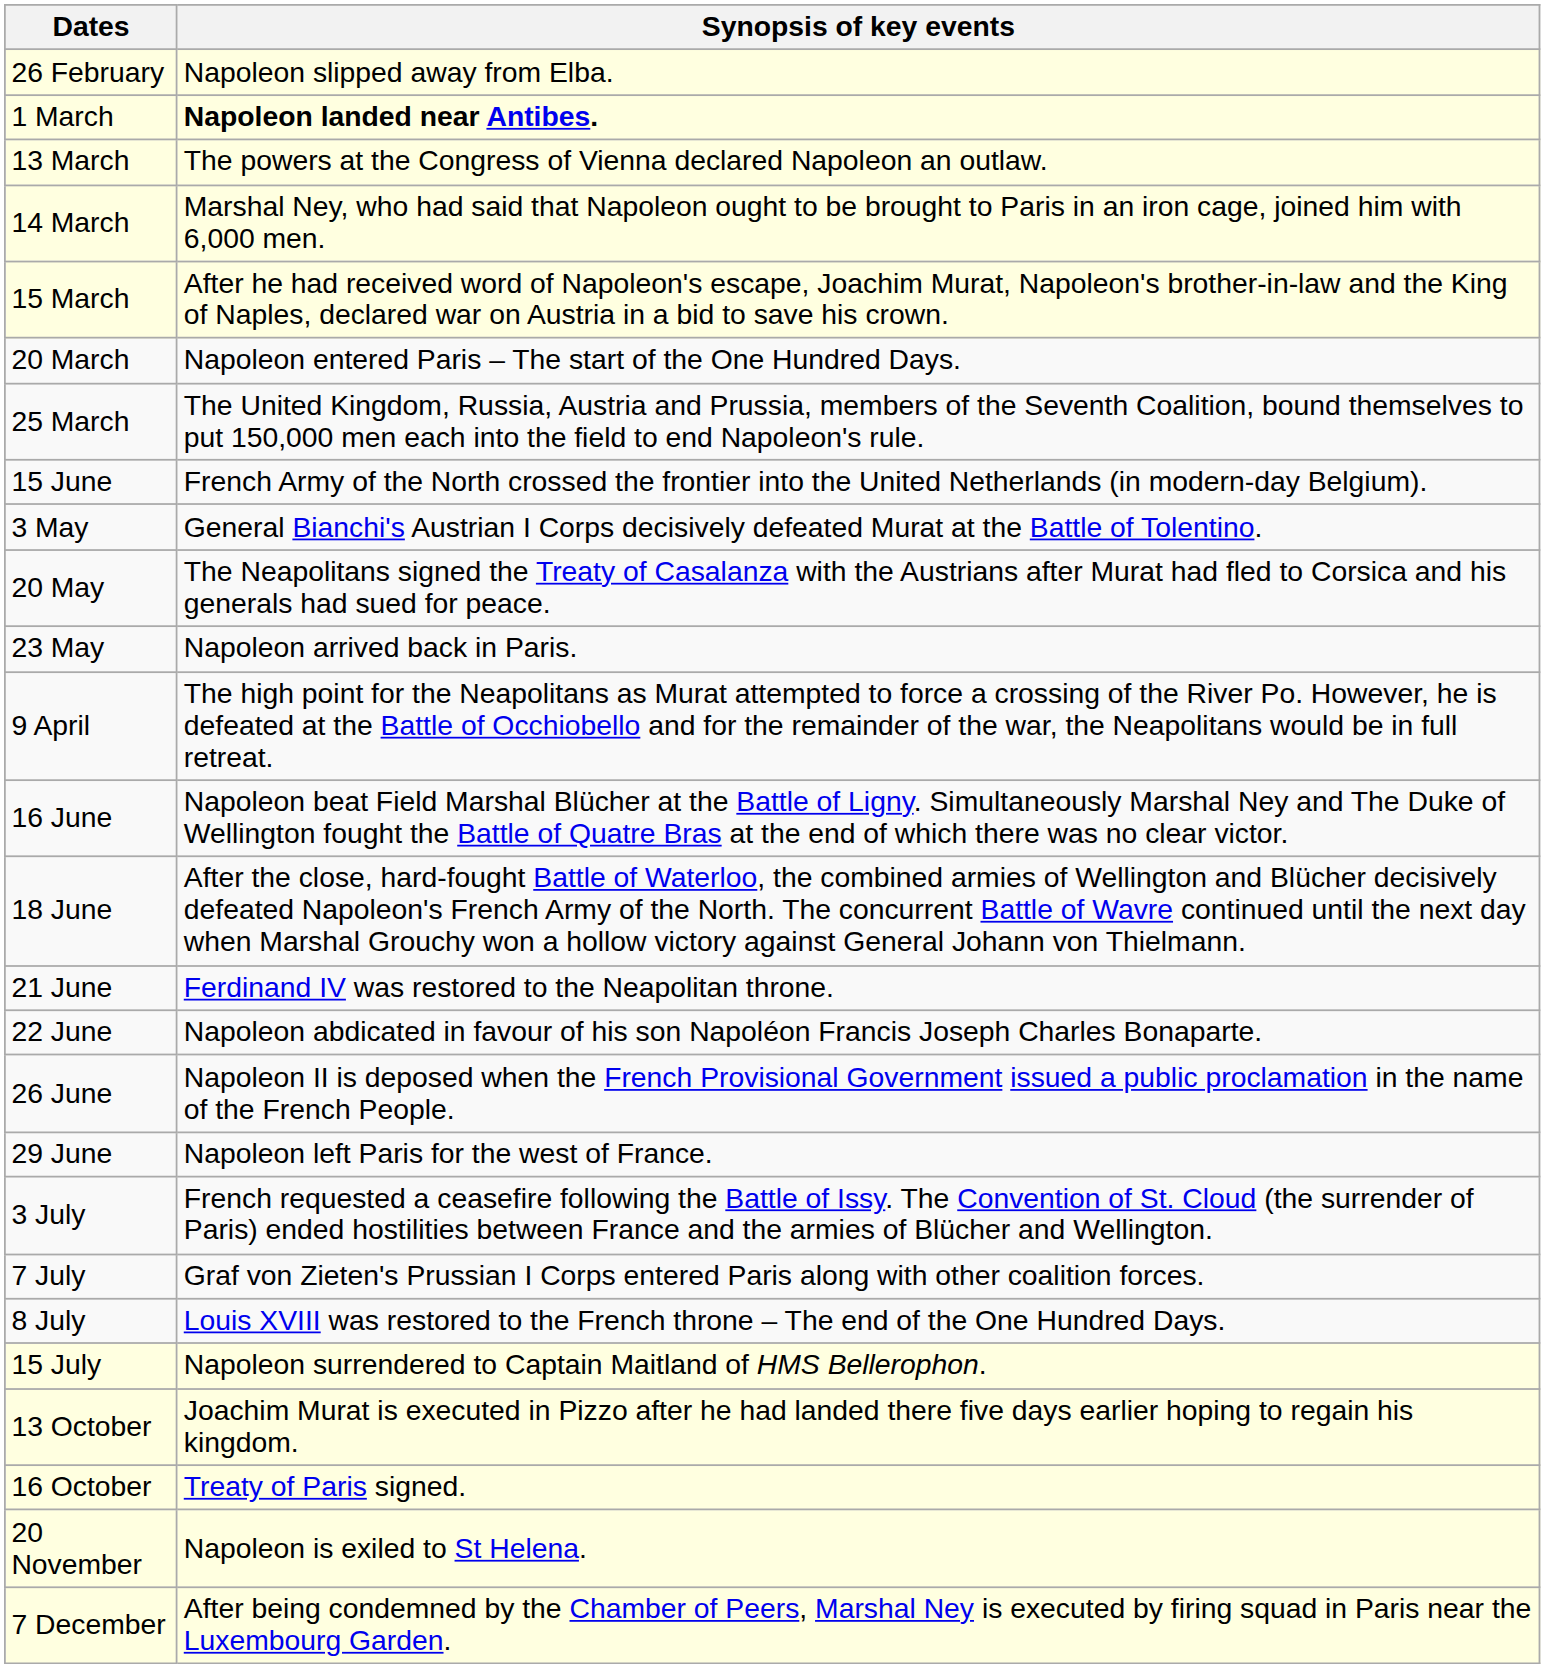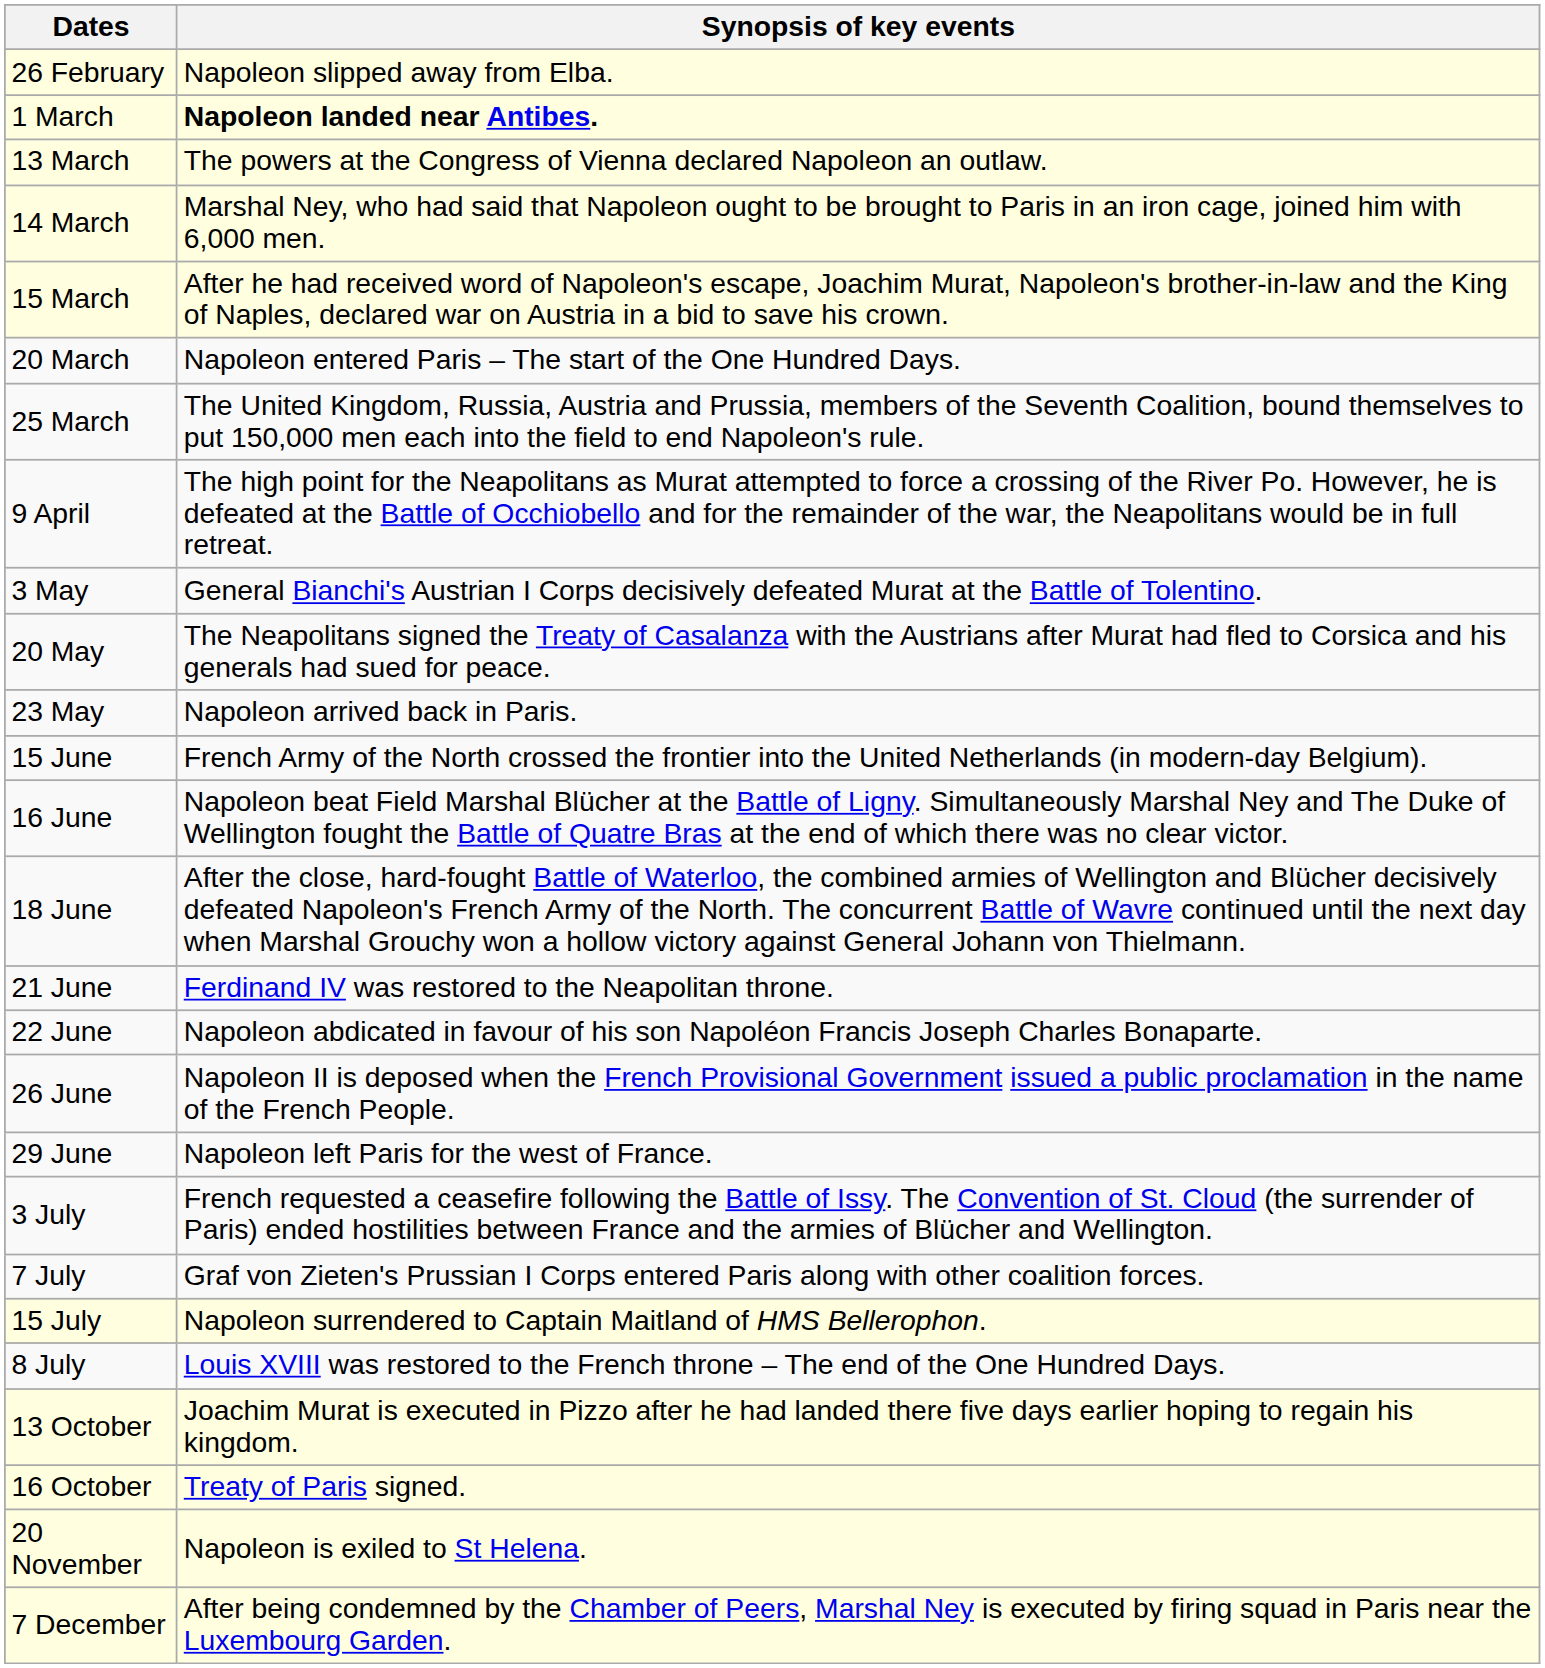 <table class="wikitable" border="1">
 <tr>
 <th width="90px">Dates</th>
 <th>Synopsis of key events</th>
 </tr>
 <tr>
 <td style="background:lightyellow;">26 February</td>
 <td style="background:lightyellow;">Napoleon slipped away from Elba.</td>
 </tr>
 <tr>
 <td style="background:lightyellow;">1 March</td>
 <td style="background:lightyellow;"><strong>Napoleon landed near <a href='#'>Antibes</a>.</strong></td>
 </tr>
 <tr>
 <td style="background:lightyellow;">13 March</td>
 <td style="background:lightyellow;">The powers at the Congress of Vienna declared Napoleon an outlaw.</td>
 </tr>
 <tr>
 <td style="background:lightyellow;">14 March</td>
 <td style="background:lightyellow;">Marshal Ney, who had said that Napoleon ought to be brought to Paris in an iron cage, joined him with 6,000 men.</td>
 </tr>
 <tr>
 <td style="background:lightyellow;">15 March</td>
 <td style="background:lightyellow;">After he had received word of Napoleon's escape, Joachim Murat, Napoleon's brother-in-law and the King of Naples, declared war on Austria in a bid to save his crown.</td>
 </tr>
 <tr>
 <td>20 March</td>
 <td>Napoleon entered Paris – The start of the One Hundred Days.</td>
 </tr>
 <tr>
 <td>25 March</td>
 <td>The United Kingdom, Russia, Austria and Prussia, members of the Seventh Coalition, bound themselves to put 150,000 men each into the field to end Napoleon's rule.</td>
 </tr>
 <tr>
-<td>15 June</td>
-<td>French Army of the North crossed the frontier into the United Netherlands (in modern-day Belgium).</td>
+<td>9 April</td>
+<td>The high point for the Neapolitans as Murat attempted to force a crossing of the River Po. However, he is defeated at the <a href='#'>Battle of Occhiobello</a> and for the remainder of the war, the Neapolitans would be in full retreat.</td>
 </tr>
 <tr>
 <td>3 May</td>
 <td>General <a href='#'>Bianchi's</a> Austrian I Corps decisively defeated Murat at the <a href='#'>Battle of Tolentino</a>.</td>
 </tr>
 <tr>
 <td>20 May</td>
 <td>The Neapolitans signed the <a href='#'>Treaty of Casalanza</a> with the Austrians after Murat had fled to Corsica and his generals had sued for peace.</td>
 </tr>
 <tr>
 <td>23 May</td>
 <td>Napoleon arrived back in Paris.</td>
 </tr>
 <tr>
-<td>9 April</td>
-<td>The high point for the Neapolitans as Murat attempted to force a crossing of the River Po. However, he is defeated at the <a href='#'>Battle of Occhiobello</a> and for the remainder of the war, the Neapolitans would be in full retreat.</td>
+<td>15 June</td>
+<td>French Army of the North crossed the frontier into the United Netherlands (in modern-day Belgium).</td>
 </tr>
 <tr>
 <td>16 June</td>
 <td>Napoleon beat Field Marshal Blücher at the <a href='#'>Battle of Ligny</a>. Simultaneously Marshal Ney and The Duke of Wellington fought the <a href='#'>Battle of Quatre Bras</a> at the end of which there was no clear victor.</td>
 </tr>
 <tr>
 <td>18 June</td>
 <td>After the close, hard-fought <a href='#'>Battle of Waterloo</a>, the combined armies of Wellington and Blücher decisively defeated Napoleon's French Army of the North. The concurrent <a href='#'>Battle of Wavre</a> continued until the next day when Marshal Grouchy won a hollow victory against General Johann von Thielmann.</td>
 </tr>
 <tr>
 <td>21 June</td>
 <td><a href='#'>Ferdinand IV</a> was restored to the Neapolitan throne.</td>
 </tr>
 <tr>
 <td>22 June</td>
 <td>Napoleon abdicated in favour of his son Napoléon Francis Joseph Charles Bonaparte.</td>
 </tr>
 <tr>
 <td>26 June</td>
 <td>Napoleon II is deposed when the <a href='#'>French Provisional Government</a> <a href='#'>issued a public proclamation</a> in the name of the French People.</td>
 </tr>
 <tr>
 <td>29 June</td>
 <td>Napoleon left Paris for the west of France.</td>
 </tr>
 <tr>
 <td>3 July</td>
 <td>French requested a ceasefire following the <a href='#'>Battle of Issy</a>. The <a href='#'>Convention of St. Cloud</a> (the surrender of Paris) ended hostilities between France and the armies of Blücher and Wellington.</td>
 </tr>
 <tr>
 <td>7 July</td>
 <td>Graf von Zieten's Prussian I Corps entered Paris along with other coalition forces.</td>
 </tr>
 <tr>
+<td style="background:lightyellow;">15 July</td>
+<td style="background:lightyellow;">Napoleon surrendered to Captain Maitland of <em>HMS Bellerophon</em>.</td>
+</tr>
+<tr>
 <td>8 July</td>
 <td><a href='#'>Louis XVIII</a> was restored to the French throne – The end of the One Hundred Days.</td>
-</tr>
-<tr>
-<td style="background:lightyellow;">15 July</td>
-<td style="background:lightyellow;">Napoleon surrendered to Captain Maitland of <em>HMS Bellerophon</em>.</td>
 </tr>
 <tr>
 <td style="background:lightyellow;">13 October</td>
 <td style="background:lightyellow;">Joachim Murat is executed in Pizzo after he had landed there five days earlier hoping to regain his kingdom.</td>
 </tr>
 <tr>
 <td style="background:lightyellow;">16 October</td>
 <td style="background:lightyellow;"><a href='#'>Treaty of Paris</a> signed.</td>
 </tr>
 <tr>
 <td style="background:lightyellow;">20 November</td>
 <td style="background:lightyellow;">Napoleon is exiled to <a href='#'>St Helena</a>.</td>
 </tr>
 <tr>
 <td style="background:lightyellow;">7 December</td>
 <td style="background:lightyellow;">After being condemned by the <a href='#'>Chamber of Peers</a>, <a href='#'>Marshal Ney</a> is executed by firing squad in Paris near the <a href='#'>Luxembourg Garden</a>.</td>
 </tr>
 </table>
